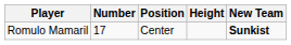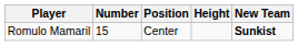 <table class="wikitable">
 <tr>
 <th>Player</th>
 <th>Number</th>
 <th>Position</th>
 <th>Height</th>
 <th>New Team</th>
 </tr>
 <tr>
 <td>Romulo Mamaril</td>
-<td>17</td>
+<td>15</td>
 <td>Center</td>
 <td></td>
 <td><strong>Sunkist</strong></td>
 </tr>
 </table>
